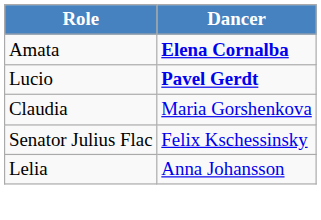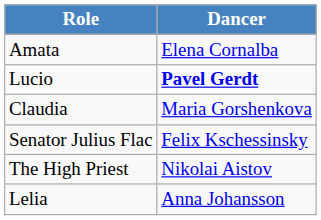 <table class="wikitable" border="1">
 <tr>
 <th style="background:#4682BF; color:white;">Role</th>
 <th style="background:#4682BF; color:white;">Dancer</th>
 </tr>
 <tr>
 <td>Amata</td>
-<td><strong><a href='#'>Elena Cornalba</a></strong></td>
+<td><a href='#'>Elena Cornalba</a></td>
 </tr>
 <tr>
 <td>Lucio</td>
 <td><strong><a href='#'>Pavel Gerdt</a></strong></td>
 </tr>
 <tr>
 <td>Claudia</td>
 <td><a href='#'>Maria Gorshenkova</a></td>
 </tr>
 <tr>
 <td>Senator Julius Flac</td>
 <td><a href='#'>Felix Kschessinsky</a></td>
 </tr>
 <tr>
+<td>The High Priest</td>
+<td><a href='#'>Nikolai Aistov</a></td>
+</tr>
+<tr>
 <td>Lelia</td>
 <td><a href='#'>Anna Johansson</a></td>
 </tr>
 </table>
